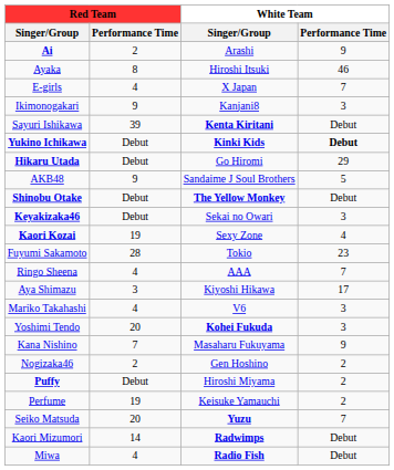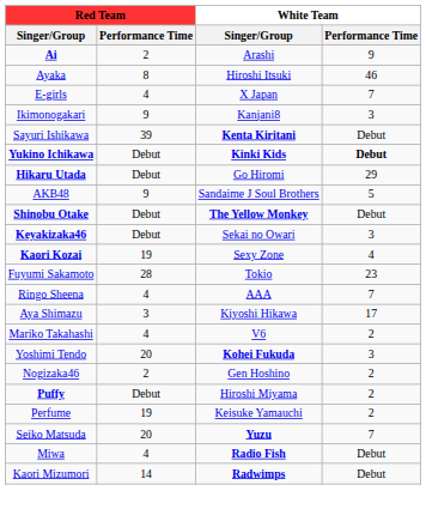 <table class="wikitable" style="font-size:small; text-align:center; width:75;">
 <tr>
 <th colspan="2" style="background: #f33;">Red Team</th>
 <th colspan="2" style="background: #fff;">White Team</th>
 </tr>
 <tr>
 <th>Singer/Group</th>
 <th>Performance Time</th>
 <th>Singer/Group</th>
 <th>Performance Time</th>
 </tr>
 <tr>
 <td><strong><a href='#'>Ai</a></strong></td>
 <td>2</td>
 <td><a href='#'>Arashi</a></td>
 <td>9</td>
 </tr>
 <tr>
 <td><a href='#'>Ayaka</a></td>
 <td>8</td>
 <td><a href='#'>Hiroshi Itsuki</a></td>
 <td>46</td>
 </tr>
 <tr>
 <td><a href='#'>E-girls</a></td>
 <td>4</td>
 <td><a href='#'>X Japan</a></td>
 <td>7</td>
 </tr>
 <tr>
 <td><a href='#'>Ikimonogakari</a></td>
 <td>9</td>
 <td><a href='#'>Kanjani8</a></td>
 <td>3</td>
 </tr>
 <tr>
 <td><a href='#'>Sayuri Ishikawa</a></td>
 <td>39</td>
 <td><strong><a href='#'>Kenta Kiritani</a></strong></td>
 <td>Debut</td>
 </tr>
 <tr>
 <td><strong><a href='#'>Yukino Ichikawa</a></strong></td>
 <td>Debut</td>
 <td><strong><a href='#'>Kinki Kids</a></strong></td>
 <td><strong>Debut</strong></td>
 </tr>
 <tr>
 <td><strong><a href='#'>Hikaru Utada</a></strong></td>
 <td>Debut</td>
 <td><a href='#'>Go Hiromi</a></td>
 <td>29</td>
 </tr>
 <tr>
 <td><a href='#'>AKB48</a></td>
 <td>9</td>
 <td><a href='#'>Sandaime J Soul Brothers</a></td>
 <td>5</td>
 </tr>
 <tr>
 <td><strong><a href='#'>Shinobu Otake</a></strong></td>
 <td>Debut</td>
 <td><strong><a href='#'>The Yellow Monkey</a></strong></td>
 <td>Debut</td>
 </tr>
 <tr>
 <td><strong><a href='#'>Keyakizaka46</a></strong></td>
 <td>Debut</td>
 <td><a href='#'>Sekai no Owari</a></td>
 <td>3</td>
 </tr>
 <tr>
 <td><strong><a href='#'>Kaori Kozai</a></strong></td>
 <td>19</td>
 <td><a href='#'>Sexy Zone</a></td>
 <td>4</td>
 </tr>
 <tr>
 <td><a href='#'>Fuyumi Sakamoto</a></td>
 <td>28</td>
 <td><a href='#'>Tokio</a></td>
 <td>23</td>
 </tr>
 <tr>
 <td><a href='#'>Ringo Sheena</a></td>
 <td>4</td>
 <td><a href='#'>AAA</a></td>
 <td>7</td>
 </tr>
 <tr>
 <td><a href='#'>Aya Shimazu</a></td>
 <td>3</td>
 <td><a href='#'>Kiyoshi Hikawa</a></td>
 <td>17</td>
 </tr>
 <tr>
 <td><a href='#'>Mariko Takahashi</a></td>
 <td>4</td>
 <td><a href='#'>V6</a></td>
-<td>3</td>
+<td>2</td>
 </tr>
 <tr>
 <td><a href='#'>Yoshimi Tendo</a></td>
 <td>20</td>
 <td><strong><a href='#'>Kohei Fukuda</a></strong></td>
 <td>3</td>
-</tr>
-<tr>
-<td><a href='#'>Kana Nishino</a></td>
-<td>7</td>
-<td><a href='#'>Masaharu Fukuyama</a></td>
-<td>9</td>
 </tr>
 <tr>
 <td><a href='#'>Nogizaka46</a></td>
 <td>2</td>
 <td><a href='#'>Gen Hoshino</a></td>
 <td>2</td>
 </tr>
 <tr>
 <td><strong><a href='#'>Puffy</a></strong></td>
 <td>Debut</td>
 <td><a href='#'>Hiroshi Miyama</a></td>
 <td>2</td>
 </tr>
 <tr>
 <td><a href='#'>Perfume</a></td>
 <td>19</td>
 <td><a href='#'>Keisuke Yamauchi</a></td>
 <td>2</td>
 </tr>
 <tr>
 <td><a href='#'>Seiko Matsuda</a></td>
 <td>20</td>
 <td><strong><a href='#'>Yuzu</a></strong></td>
 <td>7</td>
 </tr>
 <tr>
+<td><a href='#'>Miwa</a></td>
+<td>4</td>
+<td><strong><a href='#'>Radio Fish</a></strong></td>
+<td>Debut</td>
+</tr>
+<tr>
 <td><a href='#'>Kaori Mizumori</a></td>
 <td>14</td>
 <td><strong><a href='#'>Radwimps</a></strong></td>
 <td>Debut</td>
 </tr>
-<tr>
-<td><a href='#'>Miwa</a></td>
-<td>4</td>
-<td><strong><a href='#'>Radio Fish</a></strong></td>
-<td>Debut</td>
-</tr>
 </table>
